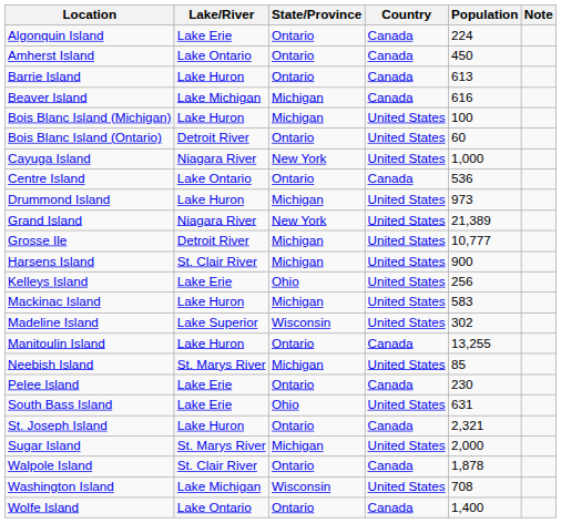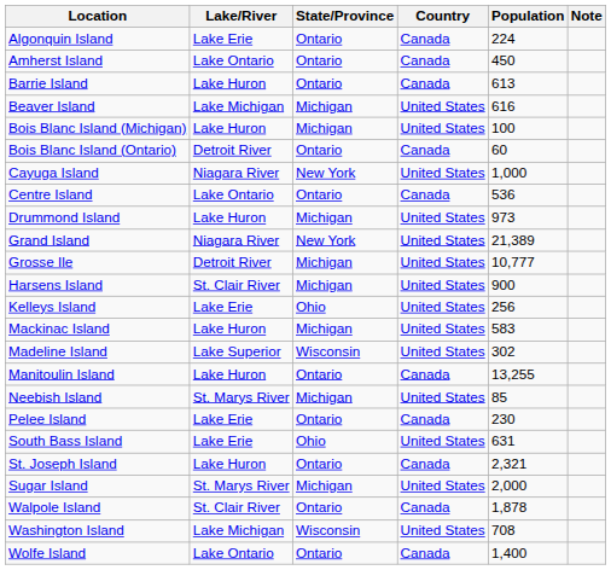 <table class="wikitable sortable sticky-header static-row-numbers">
 <tr>
 <th>Location</th>
 <th>Lake/River</th>
 <th>State/Province</th>
 <th>Country</th>
 <th>Population</th>
 <th>Note</th>
 </tr>
 <tr>
 <td><a href='#'>Algonquin Island</a></td>
 <td><a href='#'>Lake Erie</a></td>
 <td><a href='#'>Ontario</a></td>
 <td><a href='#'>Canada</a></td>
 <td>224</td>
 <td></td>
 </tr>
 <tr>
 <td><a href='#'>Amherst Island</a></td>
 <td><a href='#'>Lake Ontario</a></td>
 <td><a href='#'>Ontario</a></td>
 <td><a href='#'>Canada</a></td>
 <td>450</td>
 <td></td>
 </tr>
 <tr>
 <td><a href='#'>Barrie Island</a></td>
 <td><a href='#'>Lake Huron</a></td>
 <td><a href='#'>Ontario</a></td>
 <td><a href='#'>Canada</a></td>
 <td>613</td>
 <td></td>
 </tr>
 <tr>
 <td><a href='#'>Beaver Island</a></td>
 <td><a href='#'>Lake Michigan</a></td>
 <td><a href='#'>Michigan</a></td>
-<td><a href='#'>Canada</a></td>
+<td><a href='#'>United States</a></td>
 <td>616</td>
 <td></td>
 </tr>
 <tr>
 <td><a href='#'>Bois Blanc Island (Michigan)</a></td>
 <td><a href='#'>Lake Huron</a></td>
 <td><a href='#'>Michigan</a></td>
 <td><a href='#'>United States</a></td>
 <td>100</td>
 <td></td>
 </tr>
 <tr>
 <td><a href='#'>Bois Blanc Island (Ontario)</a></td>
 <td><a href='#'>Detroit River</a></td>
 <td><a href='#'>Ontario</a></td>
-<td><a href='#'>United States</a></td>
+<td><a href='#'>Canada</a></td>
 <td>60</td>
 <td></td>
 </tr>
 <tr>
 <td><a href='#'>Cayuga Island</a></td>
 <td><a href='#'>Niagara River</a></td>
 <td><a href='#'>New York</a></td>
 <td><a href='#'>United States</a></td>
 <td>1,000</td>
 <td></td>
 </tr>
 <tr>
 <td><a href='#'>Centre Island</a></td>
 <td><a href='#'>Lake Ontario</a></td>
 <td><a href='#'>Ontario</a></td>
 <td><a href='#'>Canada</a></td>
 <td>536</td>
 <td></td>
 </tr>
 <tr>
 <td><a href='#'>Drummond Island</a></td>
 <td><a href='#'>Lake Huron</a></td>
 <td><a href='#'>Michigan</a></td>
 <td><a href='#'>United States</a></td>
 <td>973</td>
 <td></td>
 </tr>
 <tr>
 <td><a href='#'>Grand Island</a></td>
 <td><a href='#'>Niagara River</a></td>
 <td><a href='#'>New York</a></td>
 <td><a href='#'>United States</a></td>
 <td>21,389</td>
 <td></td>
 </tr>
 <tr>
 <td><a href='#'>Grosse Ile</a></td>
 <td><a href='#'>Detroit River</a></td>
 <td><a href='#'>Michigan</a></td>
 <td><a href='#'>United States</a></td>
 <td>10,777</td>
 <td></td>
 </tr>
 <tr>
 <td><a href='#'>Harsens Island</a></td>
 <td><a href='#'>St. Clair River</a></td>
 <td><a href='#'>Michigan</a></td>
 <td><a href='#'>United States</a></td>
 <td>900</td>
 <td></td>
 </tr>
 <tr>
 <td><a href='#'>Kelleys Island</a></td>
 <td><a href='#'>Lake Erie</a></td>
 <td><a href='#'>Ohio</a></td>
 <td><a href='#'>United States</a></td>
 <td>256</td>
 <td></td>
 </tr>
 <tr>
 <td><a href='#'>Mackinac Island</a></td>
 <td><a href='#'>Lake Huron</a></td>
 <td><a href='#'>Michigan</a></td>
 <td><a href='#'>United States</a></td>
 <td>583</td>
 <td></td>
 </tr>
 <tr>
 <td><a href='#'>Madeline Island</a></td>
 <td><a href='#'>Lake Superior</a></td>
 <td><a href='#'>Wisconsin</a></td>
 <td><a href='#'>United States</a></td>
 <td>302</td>
 <td></td>
 </tr>
 <tr>
 <td><a href='#'>Manitoulin Island</a></td>
 <td><a href='#'>Lake Huron</a></td>
 <td><a href='#'>Ontario</a></td>
 <td><a href='#'>Canada</a></td>
 <td>13,255</td>
 <td></td>
 </tr>
 <tr>
 <td><a href='#'>Neebish Island</a></td>
 <td><a href='#'>St. Marys River</a></td>
 <td><a href='#'>Michigan</a></td>
 <td><a href='#'>United States</a></td>
 <td>85</td>
 <td></td>
 </tr>
 <tr>
 <td><a href='#'>Pelee Island</a></td>
 <td><a href='#'>Lake Erie</a></td>
 <td><a href='#'>Ontario</a></td>
 <td><a href='#'>Canada</a></td>
 <td>230</td>
 <td></td>
 </tr>
 <tr>
 <td><a href='#'>South Bass Island</a></td>
 <td><a href='#'>Lake Erie</a></td>
 <td><a href='#'>Ohio</a></td>
 <td><a href='#'>United States</a></td>
 <td>631</td>
 <td></td>
 </tr>
 <tr>
 <td><a href='#'>St. Joseph Island</a></td>
 <td><a href='#'>Lake Huron</a></td>
 <td><a href='#'>Ontario</a></td>
 <td><a href='#'>Canada</a></td>
 <td>2,321</td>
 <td></td>
 </tr>
 <tr>
 <td><a href='#'>Sugar Island</a></td>
 <td><a href='#'>St. Marys River</a></td>
 <td><a href='#'>Michigan</a></td>
 <td><a href='#'>United States</a></td>
 <td>2,000</td>
 <td></td>
 </tr>
 <tr>
 <td><a href='#'>Walpole Island</a></td>
 <td><a href='#'>St. Clair River</a></td>
 <td><a href='#'>Ontario</a></td>
 <td><a href='#'>Canada</a></td>
 <td>1,878</td>
 <td></td>
 </tr>
 <tr>
 <td><a href='#'>Washington Island</a></td>
 <td><a href='#'>Lake Michigan</a></td>
 <td><a href='#'>Wisconsin</a></td>
 <td><a href='#'>United States</a></td>
 <td>708</td>
 <td></td>
 </tr>
 <tr>
 <td><a href='#'>Wolfe Island</a></td>
 <td><a href='#'>Lake Ontario</a></td>
 <td><a href='#'>Ontario</a></td>
 <td><a href='#'>Canada</a></td>
 <td>1,400</td>
 <td></td>
 </tr>
 </table>
